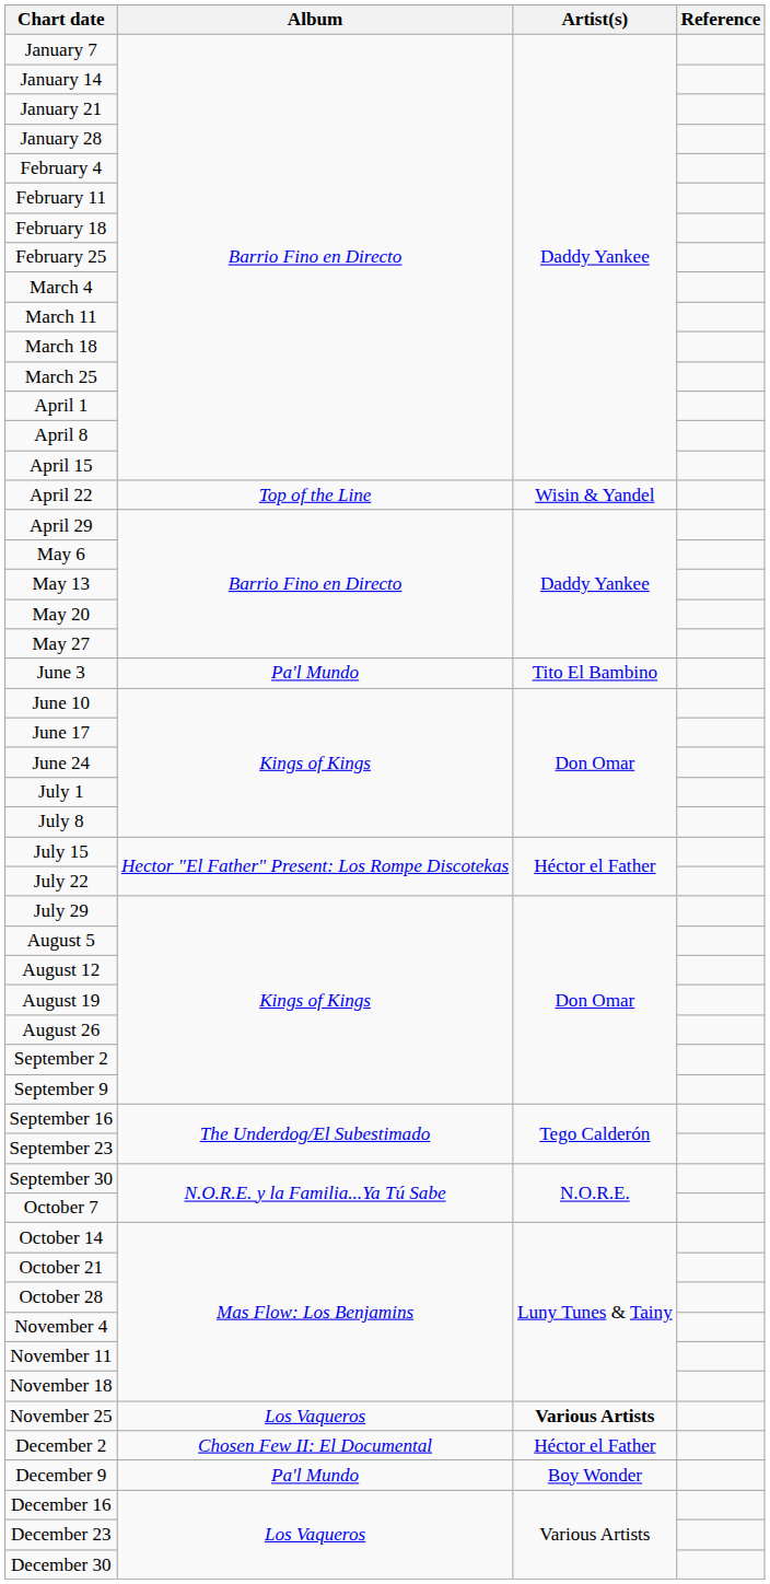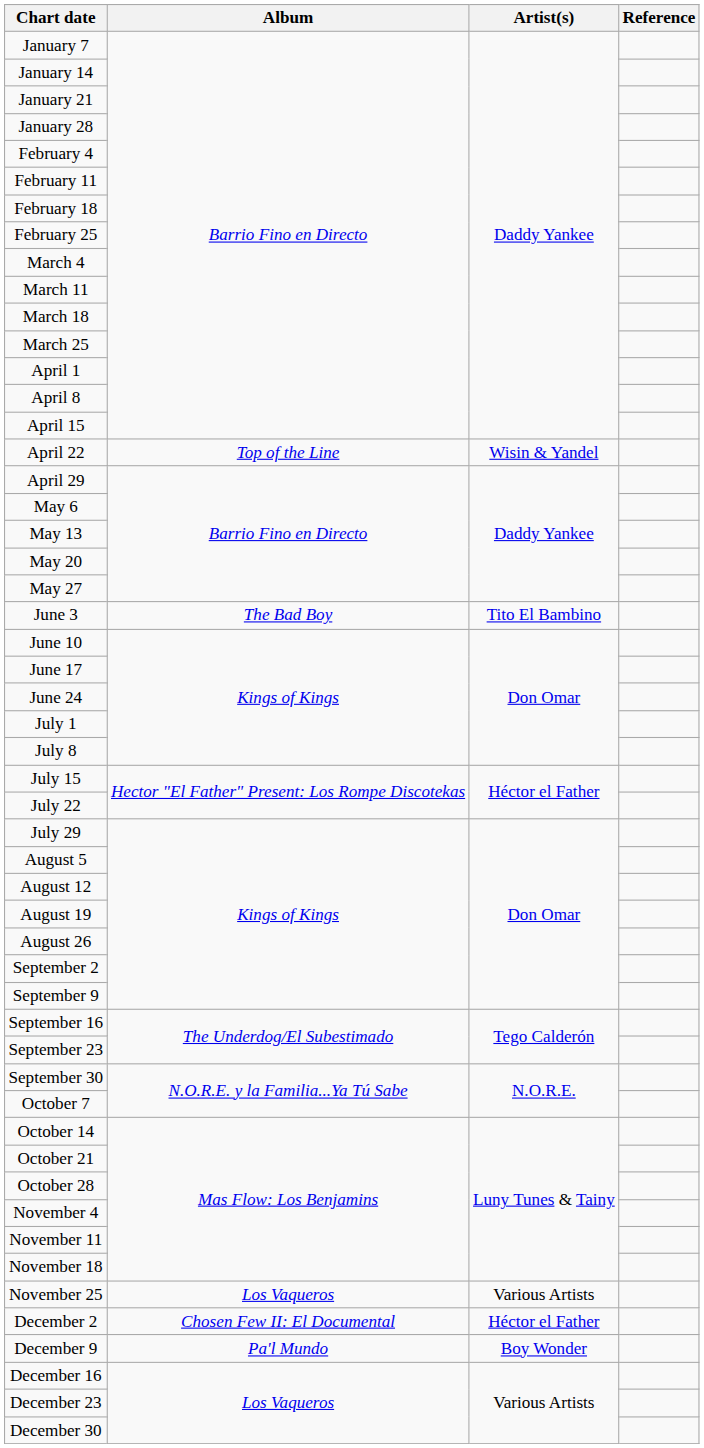 <table class="wikitable" border="1" style="text-align: center">
 <tr>
 <th>Chart date</th>
 <th>Album</th>
 <th>Artist(s)</th>
 <th class="unsortable">Reference</th>
 </tr>
 <tr>
 <td>January 7</td>
 <td rowspan="15"><em><a href='#'>Barrio Fino en Directo</a></em></td>
 <td rowspan="15"><a href='#'>Daddy Yankee</a></td>
 <td></td>
 </tr>
 <tr>
 <td>January 14</td>
 <td></td>
 </tr>
 <tr>
 <td>January 21</td>
 <td></td>
 </tr>
 <tr>
 <td>January 28</td>
 <td></td>
 </tr>
 <tr>
 <td>February 4</td>
 <td></td>
 </tr>
 <tr>
 <td>February 11</td>
 <td></td>
 </tr>
 <tr>
 <td>February 18</td>
 <td></td>
 </tr>
 <tr>
 <td>February 25</td>
 <td></td>
 </tr>
 <tr>
 <td>March 4</td>
 <td></td>
 </tr>
 <tr>
 <td>March 11</td>
 <td></td>
 </tr>
 <tr>
 <td>March 18</td>
 <td></td>
 </tr>
 <tr>
 <td>March 25</td>
 <td></td>
 </tr>
 <tr>
 <td>April 1</td>
 <td></td>
 </tr>
 <tr>
 <td>April 8</td>
 <td></td>
 </tr>
 <tr>
 <td>April 15</td>
 <td></td>
 </tr>
 <tr>
 <td>April 22</td>
 <td><em><a href='#'>Top of the Line</a></em></td>
 <td><a href='#'>Wisin & Yandel</a></td>
 <td></td>
 </tr>
 <tr>
 <td>April 29</td>
 <td rowspan=5><em><a href='#'>Barrio Fino en Directo</a></em></td>
 <td rowspan="5"><a href='#'>Daddy Yankee</a></td>
 <td></td>
 </tr>
 <tr>
 <td>May 6</td>
 <td></td>
 </tr>
 <tr>
 <td>May 13</td>
 <td></td>
 </tr>
 <tr>
 <td>May 20</td>
 <td></td>
 </tr>
 <tr>
 <td>May 27</td>
 <td></td>
 </tr>
 <tr>
 <td>June 3</td>
-<td><em><a href='#'>Pa'l Mundo</a></em></td>
+<td><em><a href='#'>The Bad Boy</a></em></td>
 <td><a href='#'>Tito El Bambino</a></td>
 <td></td>
 </tr>
 <tr>
 <td>June 10</td>
 <td rowspan=5><em><a href='#'>Kings of Kings</a></em></td>
 <td rowspan="5"><a href='#'>Don Omar</a></td>
 <td></td>
 </tr>
 <tr>
 <td>June 17</td>
 <td></td>
 </tr>
 <tr>
 <td>June 24</td>
 <td></td>
 </tr>
 <tr>
 <td>July 1</td>
 <td></td>
 </tr>
 <tr>
 <td>July 8</td>
 <td></td>
 </tr>
 <tr>
 <td>July 15</td>
 <td rowspan="2"><em><a href='#'>Hector "El Father" Present: Los Rompe Discotekas</a></em></td>
 <td rowspan="2"><a href='#'>Héctor el Father</a></td>
 <td></td>
 </tr>
 <tr>
 <td>July 22</td>
 <td></td>
 </tr>
 <tr>
 <td>July 29</td>
 <td rowspan=7><em><a href='#'>Kings of Kings</a></em></td>
 <td rowspan="7"><a href='#'>Don Omar</a></td>
 <td></td>
 </tr>
 <tr>
 <td>August 5</td>
 <td></td>
 </tr>
 <tr>
 <td>August 12</td>
 <td></td>
 </tr>
 <tr>
 <td>August 19</td>
 <td></td>
 </tr>
 <tr>
 <td>August 26</td>
 <td></td>
 </tr>
 <tr>
 <td>September 2</td>
 <td></td>
 </tr>
 <tr>
 <td>September 9</td>
 <td></td>
 </tr>
 <tr>
 <td>September 16</td>
 <td rowspan="2"><em><a href='#'>The Underdog/El Subestimado</a></em></td>
 <td rowspan="2"><a href='#'>Tego Calderón</a></td>
 <td></td>
 </tr>
 <tr>
 <td>September 23</td>
 <td></td>
 </tr>
 <tr>
 <td>September 30</td>
 <td rowspan="2"><em><a href='#'>N.O.R.E. y la Familia...Ya Tú Sabe</a></em></td>
 <td rowspan="2"><a href='#'>N.O.R.E.</a></td>
 <td></td>
 </tr>
 <tr>
 <td>October 7</td>
 <td></td>
 </tr>
 <tr>
 <td>October 14</td>
 <td rowspan=6><em><a href='#'>Mas Flow: Los Benjamins</a></em></td>
 <td rowspan="6"><a href='#'>Luny Tunes</a> & <a href='#'>Tainy</a></td>
 <td></td>
 </tr>
 <tr>
 <td>October 21</td>
 <td></td>
 </tr>
 <tr>
 <td>October 28</td>
 <td></td>
 </tr>
 <tr>
 <td>November 4</td>
 <td></td>
 </tr>
 <tr>
 <td>November 11</td>
 <td></td>
 </tr>
 <tr>
 <td>November 18</td>
 <td></td>
 </tr>
 <tr>
 <td>November 25</td>
 <td><em><a href='#'>Los Vaqueros</a></em></td>
-<td><strong>Various Artists</strong></td>
+<td>Various Artists</td>
 <td></td>
 </tr>
 <tr>
 <td>December 2</td>
 <td><em><a href='#'>Chosen Few II: El Documental</a></em></td>
 <td><a href='#'>Héctor el Father</a></td>
 <td></td>
 </tr>
 <tr>
 <td>December 9</td>
 <td><em><a href='#'>Pa'l Mundo</a></em></td>
 <td><a href='#'>Boy Wonder</a></td>
 <td></td>
 </tr>
 <tr>
 <td>December 16</td>
 <td rowspan="3"><em><a href='#'>Los Vaqueros</a></em></td>
 <td rowspan="3">Various Artists</td>
 <td></td>
 </tr>
 <tr>
 <td>December 23</td>
 <td></td>
 </tr>
 <tr>
 <td>December 30</td>
 <td></td>
 </tr>
 </table>
